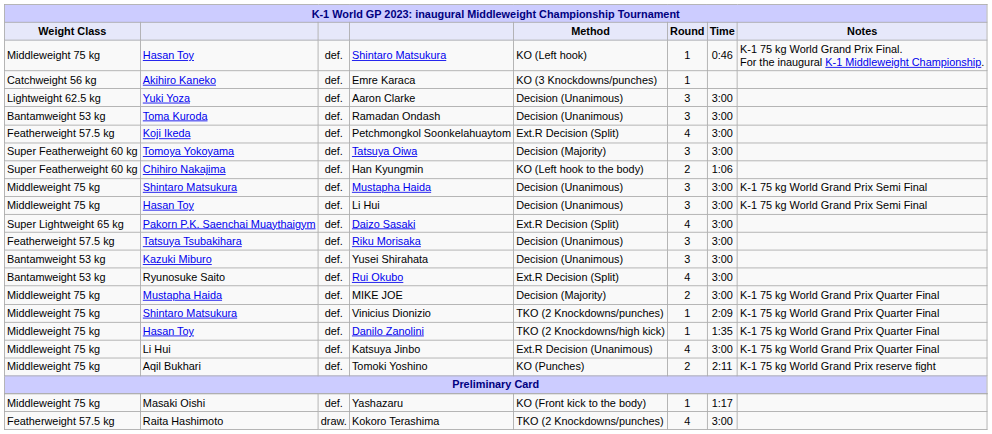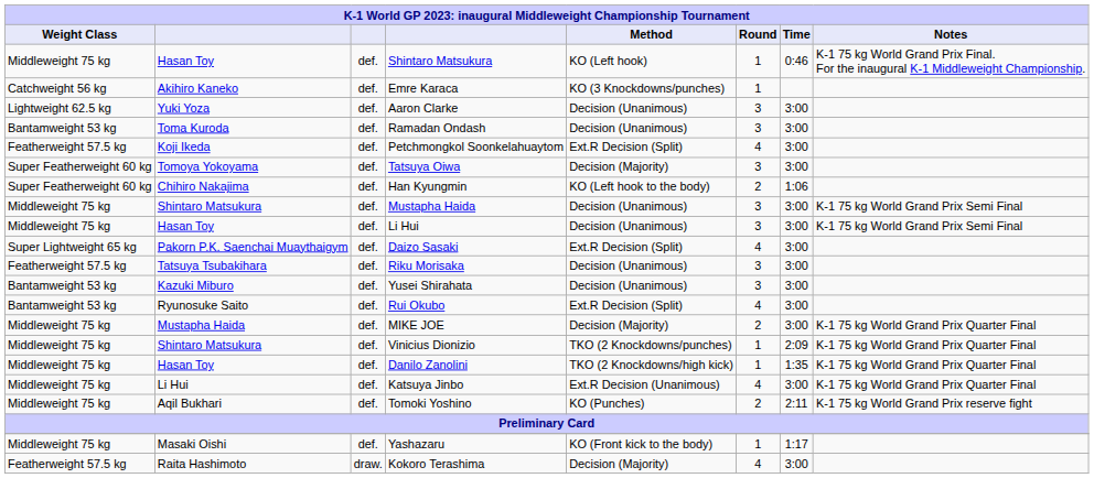 <table class="wikitable" style="font-size: 80%;">
 <tr>
 <th colspan="8" style="background-color: #ccf; color: #000080; text-align: center;"><strong>K-1 World GP 2023: inaugural Middleweight Championship Tournament</strong></th>
 </tr>
 <tr>
 <th colspan="1" style="background-color: #E6E8FA; color: #000000; text-align: center;">Weight Class</th>
 <th colspan="1" style="background-color: #E6E8FA; color: #000000; text-align: center;"></th>
 <th colspan="1" style="background-color: #E6E8FA; color: #000000; text-align: center;"></th>
 <th colspan="1" style="background-color: #E6E8FA; color: #000000; text-align: center;"></th>
 <th colspan="1" style="background-color: #E6E8FA; color: #000000; text-align: center;">Method</th>
 <th colspan="1" style="background-color: #E6E8FA; color: #000000; text-align: center;">Round</th>
 <th colspan="1" style="background-color: #E6E8FA; color: #000000; text-align: center;">Time</th>
 <th colspan="1" style="background-color: #E6E8FA; color: #000000; text-align: center;">Notes</th>
 </tr>
 <tr>
 <td>Middleweight 75 kg</td>
 <td> <a href='#'>Hasan Toy</a></td>
 <td align=center>def.</td>
 <td> <a href='#'>Shintaro Matsukura</a></td>
 <td>KO (Left hook)</td>
 <td align=center>1</td>
 <td align=center>0:46</td>
 <td>K-1 75 kg World Grand Prix Final.<br>For the inaugural <a href='#'>K-1 Middleweight Championship</a>.</td>
 </tr>
 <tr>
 <td>Catchweight 56 kg</td>
 <td> <a href='#'>Akihiro Kaneko</a></td>
 <td align=center>def.</td>
 <td> Emre Karaca</td>
 <td>KO (3 Knockdowns/punches)</td>
 <td align=center>1</td>
 <td align=center></td>
 <td></td>
 </tr>
 <tr>
 <td>Lightweight 62.5 kg</td>
 <td> <a href='#'>Yuki Yoza</a></td>
 <td align=center>def.</td>
 <td> Aaron Clarke</td>
 <td>Decision (Unanimous)</td>
 <td align=center>3</td>
 <td align=center>3:00</td>
 <td></td>
 </tr>
 <tr>
 <td>Bantamweight 53 kg</td>
 <td> <a href='#'>Toma Kuroda</a></td>
 <td align=center>def.</td>
 <td> Ramadan Ondash</td>
 <td>Decision (Unanimous)</td>
 <td align=center>3</td>
 <td align=center>3:00</td>
 <td></td>
 </tr>
 <tr>
 <td>Featherweight 57.5 kg</td>
 <td> <a href='#'>Koji Ikeda</a></td>
 <td align=center>def.</td>
 <td> Petchmongkol Soonkelahuaytom</td>
 <td>Ext.R Decision (Split)</td>
 <td align=center>4</td>
 <td align=center>3:00</td>
 <td></td>
 </tr>
 <tr>
 <td>Super Featherweight 60 kg</td>
 <td> <a href='#'>Tomoya Yokoyama</a></td>
 <td align=center>def.</td>
 <td> <a href='#'>Tatsuya Oiwa</a></td>
 <td>Decision (Majority)</td>
 <td align=center>3</td>
 <td align=center>3:00</td>
 <td></td>
 </tr>
 <tr>
 <td>Super Featherweight 60 kg</td>
 <td> <a href='#'>Chihiro Nakajima</a></td>
 <td align=center>def.</td>
 <td> Han Kyungmin</td>
 <td>KO (Left hook to the body)</td>
 <td align=center>2</td>
 <td align=center>1:06</td>
 <td></td>
 </tr>
 <tr>
 <td>Middleweight 75 kg</td>
 <td> <a href='#'>Shintaro Matsukura</a></td>
 <td align=center>def.</td>
 <td> <a href='#'>Mustapha Haida</a></td>
 <td>Decision (Unanimous)</td>
 <td align=center>3</td>
 <td align=center>3:00</td>
 <td>K-1 75 kg World Grand Prix Semi Final</td>
 </tr>
 <tr>
 <td>Middleweight 75 kg</td>
 <td> <a href='#'>Hasan Toy</a></td>
 <td align=center>def.</td>
 <td> Li Hui</td>
 <td>Decision (Unanimous)</td>
 <td align=center>3</td>
 <td align=center>3:00</td>
 <td>K-1 75 kg World Grand Prix Semi Final</td>
 </tr>
 <tr>
 <td>Super Lightweight 65 kg</td>
 <td> <a href='#'>Pakorn P.K. Saenchai Muaythaigym</a></td>
 <td align=center>def.</td>
 <td> <a href='#'>Daizo Sasaki</a></td>
 <td>Ext.R Decision (Split)</td>
 <td align=center>4</td>
 <td align=center>3:00</td>
 <td></td>
 </tr>
 <tr>
 <td>Featherweight 57.5 kg</td>
 <td> <a href='#'>Tatsuya Tsubakihara</a></td>
 <td align=center>def.</td>
 <td> <a href='#'>Riku Morisaka</a></td>
 <td>Decision (Unanimous)</td>
 <td align=center>3</td>
 <td align=center>3:00</td>
 <td></td>
 </tr>
 <tr>
 <td>Bantamweight 53 kg</td>
 <td> <a href='#'>Kazuki Miburo</a></td>
 <td align=center>def.</td>
 <td> Yusei Shirahata</td>
 <td>Decision (Unanimous)</td>
 <td align=center>3</td>
 <td align=center>3:00</td>
 <td></td>
 </tr>
 <tr>
 <td>Bantamweight 53 kg</td>
 <td> Ryunosuke Saito</td>
 <td align=center>def.</td>
 <td> <a href='#'>Rui Okubo</a></td>
 <td>Ext.R Decision (Split)</td>
 <td align=center>4</td>
 <td align=center>3:00</td>
 <td></td>
 </tr>
 <tr>
 <td>Middleweight 75 kg</td>
 <td> <a href='#'>Mustapha Haida</a></td>
 <td align=center>def.</td>
 <td> MIKE JOE</td>
 <td>Decision (Majority)</td>
 <td align=center>2</td>
 <td align=center>3:00</td>
 <td>K-1 75 kg World Grand Prix Quarter Final</td>
 </tr>
 <tr>
 <td>Middleweight 75 kg</td>
 <td> <a href='#'>Shintaro Matsukura</a></td>
 <td align=center>def.</td>
 <td> Vinicius Dionizio</td>
 <td>TKO (2 Knockdowns/punches)</td>
 <td align=center>1</td>
 <td align=center>2:09</td>
 <td>K-1 75 kg World Grand Prix Quarter Final</td>
 </tr>
 <tr>
 <td>Middleweight 75 kg</td>
 <td> <a href='#'>Hasan Toy</a></td>
 <td align=center>def.</td>
 <td> <a href='#'>Danilo Zanolini</a></td>
 <td>TKO (2 Knockdowns/high kick)</td>
 <td align=center>1</td>
 <td align=center>1:35</td>
 <td>K-1 75 kg World Grand Prix Quarter Final</td>
 </tr>
 <tr>
 <td>Middleweight 75 kg</td>
 <td> Li Hui</td>
 <td align=center>def.</td>
 <td> Katsuya Jinbo</td>
 <td>Ext.R Decision (Unanimous)</td>
 <td align=center>4</td>
 <td align=center>3:00</td>
 <td>K-1 75 kg World Grand Prix Quarter Final</td>
 </tr>
 <tr>
 <td>Middleweight 75 kg</td>
 <td> Aqil Bukhari</td>
 <td align=center>def.</td>
 <td> Tomoki Yoshino</td>
 <td>KO (Punches)</td>
 <td align=center>2</td>
 <td align=center>2:11</td>
 <td>K-1 75 kg World Grand Prix reserve fight</td>
 </tr>
 <tr>
 <th colspan="8" style="background-color: #ccf; color: #000080; text-align: center;"><strong>Preliminary Card</strong></th>
 </tr>
 <tr>
 </tr>
 <tr>
 <td>Middleweight 75 kg</td>
 <td> Masaki Oishi</td>
 <td align=center>def.</td>
 <td> Yashazaru</td>
 <td>KO (Front kick to the body)</td>
 <td align=center>1</td>
 <td align=center>1:17</td>
 <td></td>
 </tr>
 <tr>
 <td>Featherweight 57.5 kg</td>
 <td> Raita Hashimoto</td>
 <td align=center>draw.</td>
 <td> Kokoro Terashima</td>
-<td>TKO (2 Knockdowns/punches)</td>
+<td>Decision (Majority)</td>
 <td align=center>4</td>
 <td align=center>3:00</td>
 <td></td>
 </tr>
 </table>
